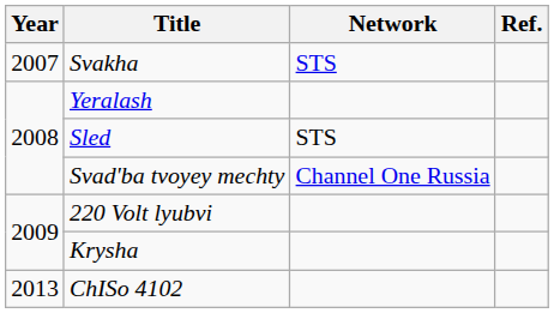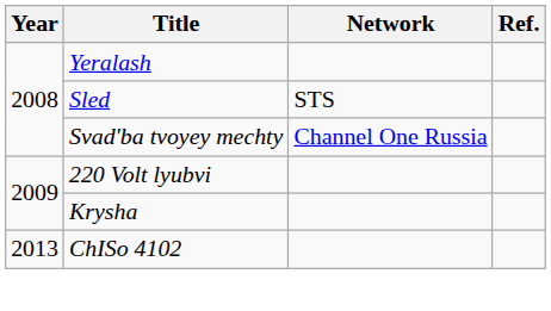 <table class="wikitable">
 <tr>
 <th>Year</th>
 <th>Title</th>
 <th>Network</th>
 <th>Ref.</th>
-</tr>
-<tr>
-<td>2007</td>
-<td><em>Svakha</em></td>
-<td><a href='#'>STS</a></td>
-<td></td>
 </tr>
 <tr>
 <td rowspan="3">2008</td>
 <td><em><a href='#'>Yeralash</a></em></td>
 <td></td>
 <td></td>
 </tr>
 <tr>
 <td><em><a href='#'>Sled</a></em></td>
 <td>STS</td>
 <td></td>
 </tr>
 <tr>
 <td><em>Svad'ba tvoyey mechty</em></td>
 <td><a href='#'>Channel One Russia</a></td>
 <td></td>
 </tr>
 <tr>
 <td rowspan="2">2009</td>
 <td><em>220 Volt lyubvi</em></td>
 <td></td>
 <td></td>
 </tr>
 <tr>
 <td><em>Krysha</em></td>
 <td></td>
 <td></td>
 </tr>
 <tr>
 <td>2013</td>
 <td><em>ChISo 4102</em></td>
 <td></td>
 <td></td>
 </tr>
 </table>
